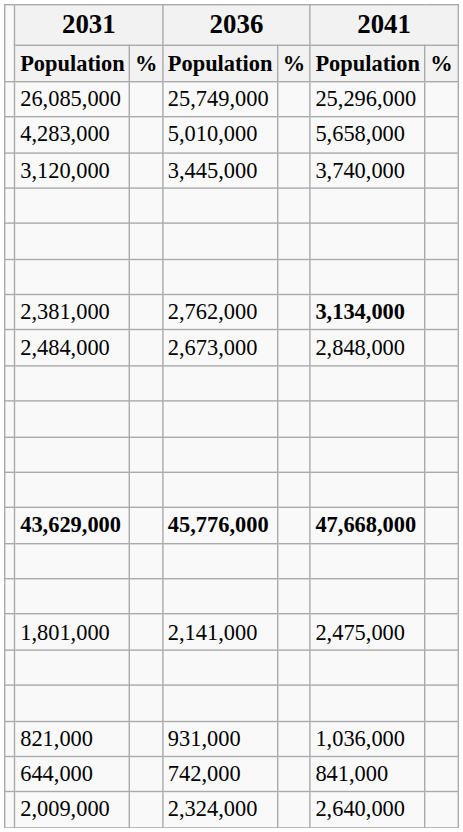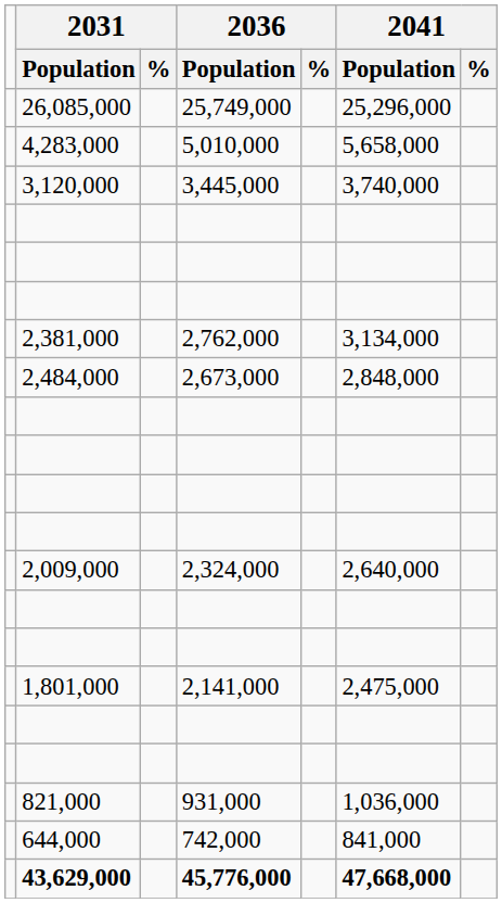 <table class="wikitable sortable sticky-header" style=text-align:left;">
 <tr>
 <td rowspan=2></td>
 <th style="text-align:center;" colspan="2"><big>2031</big></th>
 <th style="text-align:center;" colspan="2"><big>2036</big></th>
 <th style="text-align:center;" colspan="2"><big>2041</big></th>
 </tr>
 <tr>
 <th>Population</th>
 <th>%</th>
 <th>Population</th>
 <th>%</th>
 <th>Population</th>
 <th>%</th>
 </tr>
 <tr>
 <td><br></td>
 <td>26,085,000</td>
 <td></td>
 <td>25,749,000</td>
 <td></td>
 <td>25,296,000</td>
 <td></td>
 </tr>
 <tr>
 <td><br></td>
 <td>4,283,000</td>
 <td></td>
 <td>5,010,000</td>
 <td></td>
 <td>5,658,000</td>
 <td></td>
 </tr>
 <tr>
 <td><br></td>
 <td>3,120,000</td>
 <td></td>
 <td>3,445,000</td>
 <td></td>
 <td>3,740,000</td>
 <td></td>
 </tr>
 <tr>
 <td><br></td>
 <td></td>
 <td></td>
 <td></td>
 <td></td>
 <td></td>
 <td></td>
 </tr>
 <tr>
 <td><br></td>
 <td></td>
 <td></td>
 <td></td>
 <td></td>
 <td></td>
 <td></td>
 </tr>
 <tr>
 <td><br></td>
 <td></td>
 <td></td>
 <td></td>
 <td></td>
 <td></td>
 <td></td>
 </tr>
 <tr>
 <td><br></td>
 <td>2,381,000</td>
 <td></td>
 <td>2,762,000</td>
 <td></td>
-<td><strong>3,134,000</strong></td>
+<td>3,134,000</td>
 <td></td>
 </tr>
 <tr>
 <td><br></td>
 <td>2,484,000</td>
 <td></td>
 <td>2,673,000</td>
 <td></td>
 <td>2,848,000</td>
 <td></td>
 </tr>
 <tr>
 <td><br></td>
 <td></td>
 <td></td>
 <td></td>
 <td></td>
 <td></td>
 <td></td>
 </tr>
 <tr>
 <td><br></td>
 <td></td>
 <td></td>
 <td></td>
 <td></td>
 <td></td>
 <td></td>
 </tr>
 <tr>
 <td><br></td>
 <td></td>
 <td></td>
 <td></td>
 <td></td>
 <td></td>
 <td></td>
 </tr>
 <tr>
 <td><br></td>
 <td></td>
 <td></td>
 <td></td>
 <td></td>
 <td></td>
 <td></td>
 </tr>
 <tr>
 <td><br></td>
-<td><strong>43,629,000</strong></td>
-<td><strong></strong></td>
-<td><strong>45,776,000</strong></td>
-<td><strong></strong></td>
-<td><strong>47,668,000</strong></td>
-<td><strong></strong></td>
+<td>2,009,000</td>
+<td></td>
+<td>2,324,000</td>
+<td></td>
+<td>2,640,000</td>
+<td></td>
 </tr>
 <tr>
 <td><br></td>
 <td></td>
 <td></td>
 <td></td>
 <td></td>
 <td></td>
 <td></td>
 </tr>
 <tr>
 <td><br></td>
 <td></td>
 <td></td>
 <td></td>
 <td></td>
 <td></td>
 <td></td>
 </tr>
 <tr>
 <td><br></td>
 <td>1,801,000</td>
 <td></td>
 <td>2,141,000</td>
 <td></td>
 <td>2,475,000</td>
 <td></td>
 </tr>
 <tr>
 <td><br></td>
 <td></td>
 <td></td>
 <td></td>
 <td></td>
 <td></td>
 <td></td>
 </tr>
 <tr>
 <td><br></td>
 <td></td>
 <td></td>
 <td></td>
 <td></td>
 <td></td>
 <td></td>
 </tr>
 <tr>
 <td><br></td>
 <td>821,000</td>
 <td></td>
 <td>931,000</td>
 <td></td>
 <td>1,036,000</td>
 <td></td>
 </tr>
 <tr>
 <td><br></td>
 <td>644,000</td>
 <td></td>
 <td>742,000</td>
 <td></td>
 <td>841,000</td>
 <td></td>
 </tr>
 <tr>
 <td><br></td>
-<td>2,009,000</td>
-<td></td>
-<td>2,324,000</td>
-<td></td>
-<td>2,640,000</td>
-<td></td>
+<td><strong>43,629,000</strong></td>
+<td><strong></strong></td>
+<td><strong>45,776,000</strong></td>
+<td><strong></strong></td>
+<td><strong>47,668,000</strong></td>
+<td><strong></strong></td>
 </tr>
 </table>
